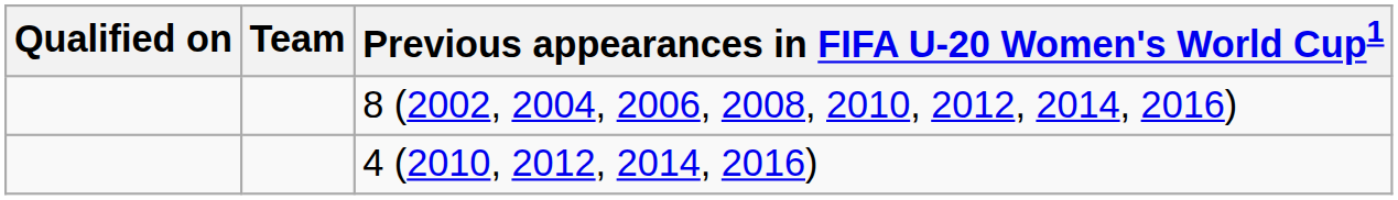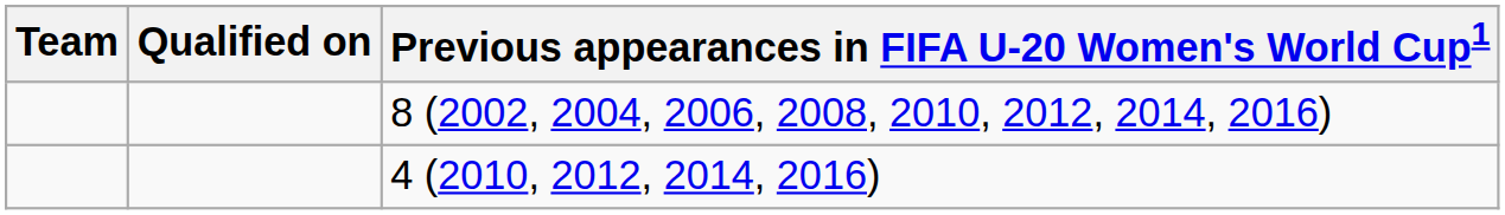 <table class="wikitable sortable">
 <tr>
+<th>Team</th>
 <th>Qualified on</th>
-<th>Team</th>
 <th data-sort-type="number">Previous appearances in <a href='#'>FIFA U-20 Women's World Cup</a><sup><strong><a href='#'>1</a></strong></sup></th>
 </tr>
 <tr>
 <td></td>
 <td></td>
 <td>8 (<a href='#'>2002</a>, <a href='#'>2004</a>, <a href='#'>2006</a>, <a href='#'>2008</a>, <a href='#'>2010</a>, <a href='#'>2012</a>, <a href='#'>2014</a>, <a href='#'>2016</a>)</td>
 </tr>
 <tr>
 <td></td>
 <td></td>
 <td>4 (<a href='#'>2010</a>, <a href='#'>2012</a>, <a href='#'>2014</a>, <a href='#'>2016</a>)</td>
 </tr>
 </table>
